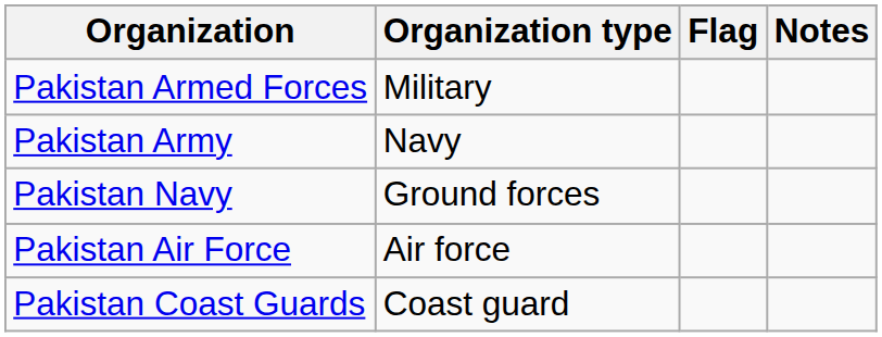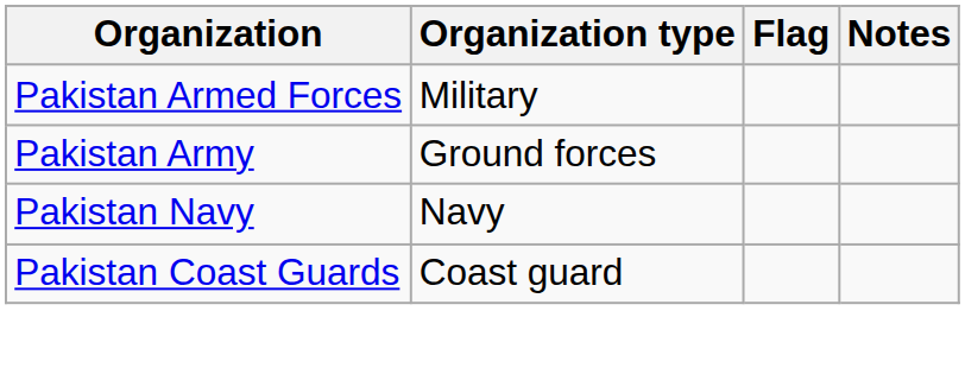 <table class="wikitable">
 <tr>
 <th>Organization</th>
 <th>Organization type</th>
 <th>Flag</th>
 <th>Notes</th>
 </tr>
 <tr>
 <td><a href='#'>Pakistan Armed Forces</a></td>
 <td>Military</td>
 <td></td>
 <td></td>
 </tr>
 <tr>
 <td><a href='#'>Pakistan Army</a></td>
-<td>Navy</td>
+<td>Ground forces</td>
 <td></td>
 <td></td>
 </tr>
 <tr>
 <td><a href='#'>Pakistan Navy</a></td>
-<td>Ground forces</td>
-<td></td>
-<td></td>
-</tr>
-<tr>
-<td><a href='#'>Pakistan Air Force</a></td>
-<td>Air force</td>
+<td>Navy</td>
 <td></td>
 <td></td>
 </tr>
 <tr>
 <td><a href='#'>Pakistan Coast Guards</a></td>
 <td>Coast guard</td>
 <td></td>
 <td></td>
 </tr>
 </table>
